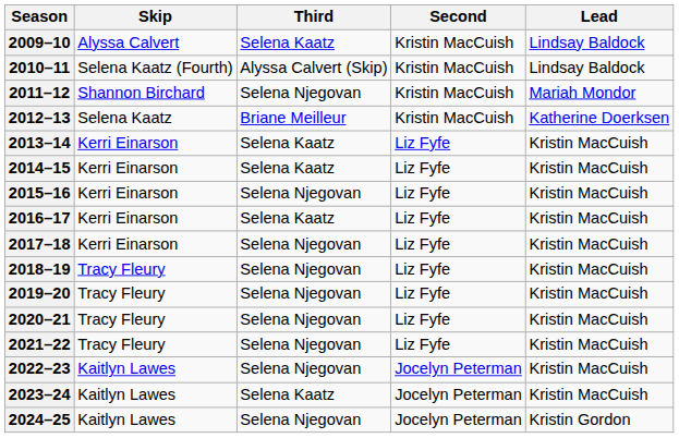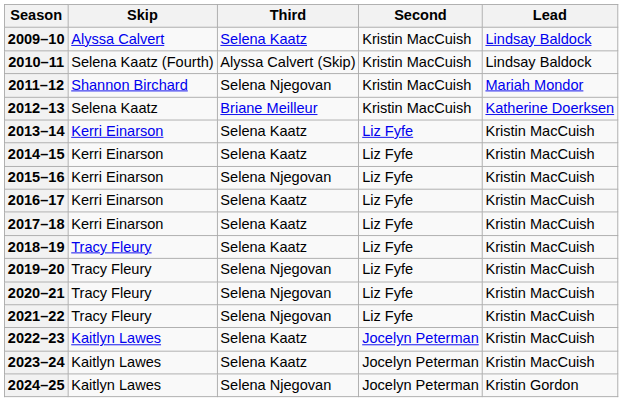 <table class="wikitable">
 <tr>
 <th scope="col">Season</th>
 <th scope="col">Skip</th>
 <th scope="col">Third</th>
 <th scope="col">Second</th>
 <th scope="col">Lead</th>
 </tr>
 <tr>
 <th scope="row">2009–10</th>
 <td><a href='#'>Alyssa Calvert</a></td>
 <td><a href='#'>Selena Kaatz</a></td>
 <td>Kristin MacCuish</td>
 <td><a href='#'>Lindsay Baldock</a></td>
 </tr>
 <tr>
 <th scope="row">2010–11</th>
 <td>Selena Kaatz (Fourth)</td>
 <td>Alyssa Calvert (Skip)</td>
 <td>Kristin MacCuish</td>
 <td>Lindsay Baldock</td>
 </tr>
 <tr>
 <th scope="row">2011–12</th>
 <td><a href='#'>Shannon Birchard</a></td>
 <td>Selena Njegovan</td>
 <td>Kristin MacCuish</td>
 <td><a href='#'>Mariah Mondor</a></td>
 </tr>
 <tr>
 <th scope="row">2012–13</th>
 <td>Selena Kaatz</td>
 <td><a href='#'>Briane Meilleur</a></td>
 <td>Kristin MacCuish</td>
 <td><a href='#'>Katherine Doerksen</a></td>
 </tr>
 <tr>
 <th scope="row">2013–14</th>
 <td><a href='#'>Kerri Einarson</a></td>
 <td>Selena Kaatz</td>
 <td><a href='#'>Liz Fyfe</a></td>
 <td>Kristin MacCuish</td>
 </tr>
 <tr>
 <th scope="row">2014–15</th>
 <td>Kerri Einarson</td>
 <td>Selena Kaatz</td>
 <td>Liz Fyfe</td>
 <td>Kristin MacCuish</td>
 </tr>
 <tr>
 <th scope="row">2015–16</th>
 <td>Kerri Einarson</td>
 <td>Selena Njegovan</td>
 <td>Liz Fyfe</td>
 <td>Kristin MacCuish</td>
 </tr>
 <tr>
 <th scope="row">2016–17</th>
 <td>Kerri Einarson</td>
 <td>Selena Kaatz</td>
 <td>Liz Fyfe</td>
 <td>Kristin MacCuish</td>
 </tr>
 <tr>
 <th scope="row">2017–18</th>
 <td>Kerri Einarson</td>
-<td>Selena Njegovan</td>
+<td>Selena Kaatz</td>
 <td>Liz Fyfe</td>
 <td>Kristin MacCuish</td>
 </tr>
 <tr>
 <th scope="row">2018–19</th>
 <td><a href='#'>Tracy Fleury</a></td>
-<td>Selena Njegovan</td>
+<td>Selena Kaatz</td>
 <td>Liz Fyfe</td>
 <td>Kristin MacCuish</td>
 </tr>
 <tr>
 <th scope="row">2019–20</th>
 <td>Tracy Fleury</td>
 <td>Selena Njegovan</td>
 <td>Liz Fyfe</td>
 <td>Kristin MacCuish</td>
 </tr>
 <tr>
 <th scope="row">2020–21</th>
 <td>Tracy Fleury</td>
 <td>Selena Njegovan</td>
 <td>Liz Fyfe</td>
 <td>Kristin MacCuish</td>
 </tr>
 <tr>
 <th scope="row">2021–22</th>
 <td>Tracy Fleury</td>
 <td>Selena Njegovan</td>
 <td>Liz Fyfe</td>
 <td>Kristin MacCuish</td>
 </tr>
 <tr>
 <th scope="row">2022–23</th>
 <td><a href='#'>Kaitlyn Lawes</a></td>
-<td>Selena Njegovan</td>
+<td>Selena Kaatz</td>
 <td><a href='#'>Jocelyn Peterman</a></td>
 <td>Kristin MacCuish</td>
 </tr>
 <tr>
 <th scope="row">2023–24</th>
 <td>Kaitlyn Lawes</td>
 <td>Selena Kaatz</td>
 <td>Jocelyn Peterman</td>
 <td>Kristin MacCuish</td>
 </tr>
 <tr>
 <th scope="row">2024–25</th>
 <td>Kaitlyn Lawes</td>
 <td>Selena Njegovan</td>
 <td>Jocelyn Peterman</td>
 <td>Kristin Gordon</td>
 </tr>
 </table>
